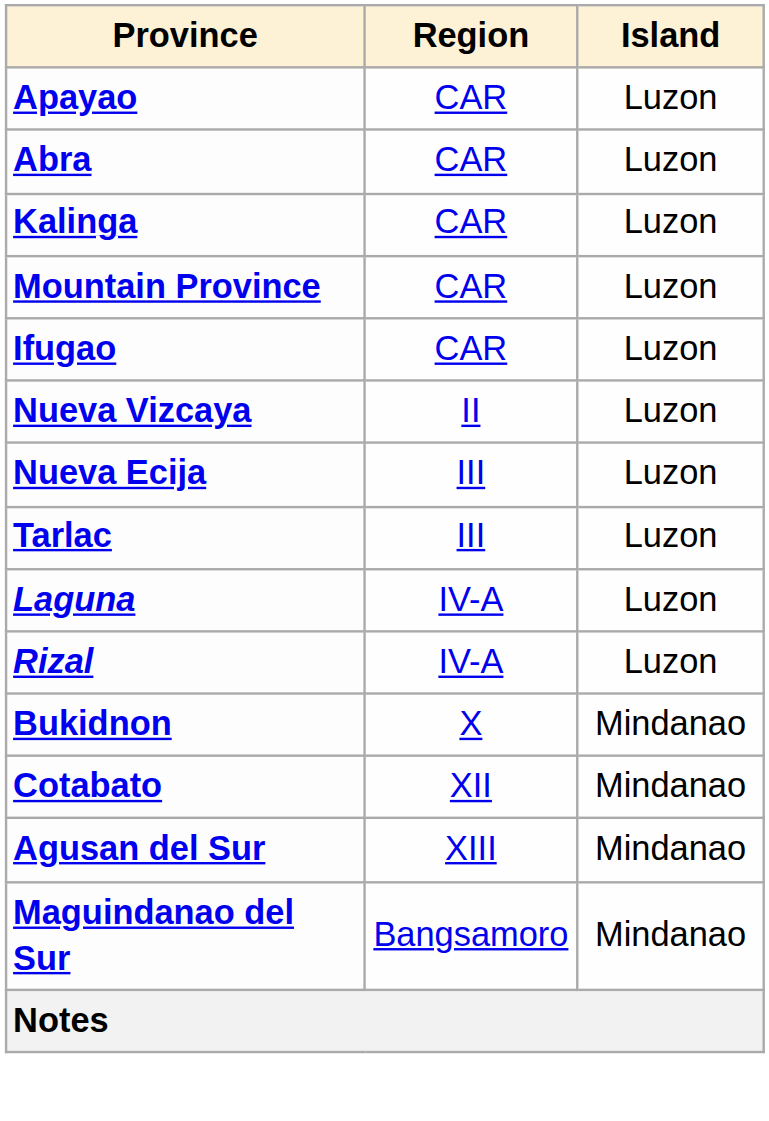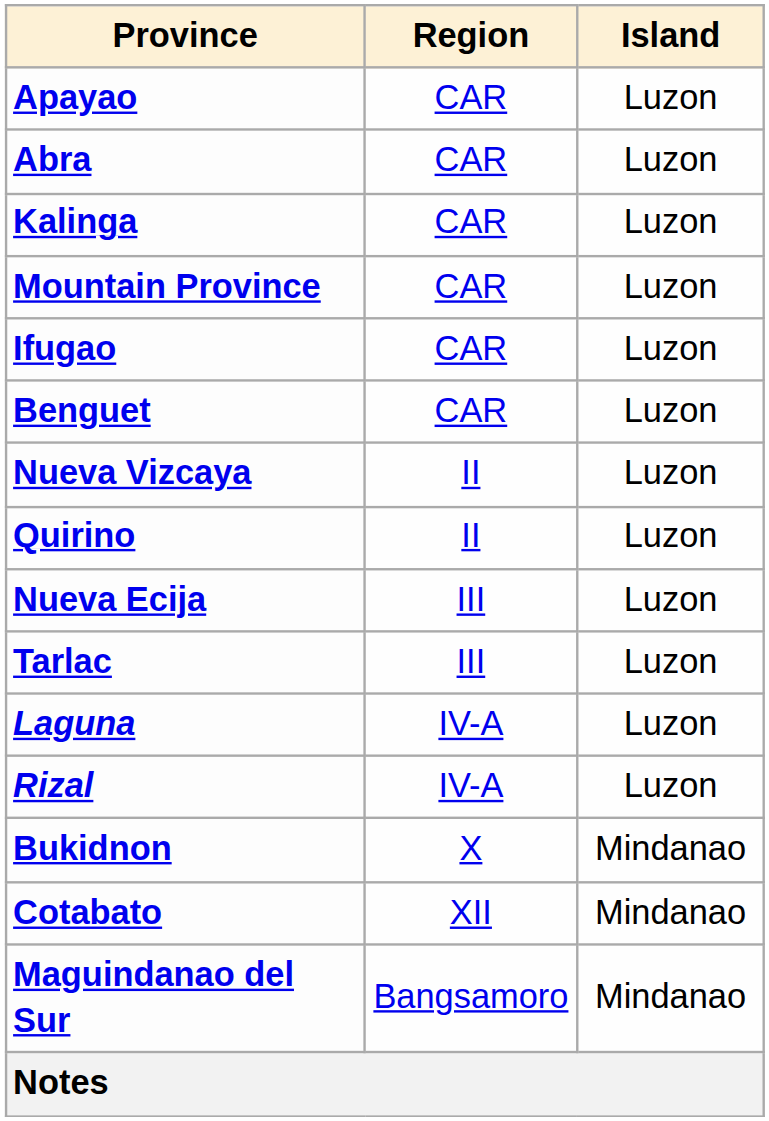 <table class="wikitable sortable" style="margin:auto;font-size:90%;line-height:1.35em;text-align:center;background-color:#FEFEFE;border-color:black;">
 <tr>
 <th scope="col" style="width:10em;background-color:#FDF1D6;">Province</th>
 <th scope="col" style="width:5em;background-color:#FDF1D6;" data-sort-type="number">Region</th>
 <th scope="col" style="width:5em;background-color:#FDF1D6;">Island</th>
 </tr>
 <tr>
 <th scope="row" style="text-align:left;background-color:#FDFDFD;"><a href='#'>Apayao</a></th>
 <td data-sort-value="14"><a href='#'>CAR</a></td>
 <td>Luzon</td>
 </tr>
 <tr>
 <th scope="row" style="text-align:left;background-color:#FDFDFD;"><a href='#'>Abra</a></th>
 <td data-sort-value="14"><a href='#'>CAR</a></td>
 <td>Luzon</td>
 </tr>
 <tr>
 <th scope="row" style="text-align:left;background-color:#FDFDFD;"><a href='#'>Kalinga</a></th>
 <td data-sort-value="14"><a href='#'>CAR</a></td>
 <td>Luzon</td>
 </tr>
 <tr>
 <th scope="row" style="text-align:left;background-color:#FDFDFD;"><a href='#'>Mountain Province</a></th>
 <td data-sort-value="14"><a href='#'>CAR</a></td>
 <td>Luzon</td>
 </tr>
 <tr>
 <th scope="row" style="text-align:left;background-color:#FDFDFD;"><a href='#'>Ifugao</a></th>
 <td data-sort-value="14"><a href='#'>CAR</a></td>
 <td>Luzon</td>
 </tr>
 <tr>
+<th scope="row" style="text-align:left;background-color:#FDFDFD;"><a href='#'>Benguet</a></th>
+<td data-sort-value="14"><a href='#'>CAR</a></td>
+<td>Luzon</td>
+</tr>
+<tr>
 <th scope="row" style="text-align:left;background-color:#FDFDFD;"><a href='#'>Nueva Vizcaya</a></th>
+<td data-sort-value="2"><a href='#'>II</a></td>
+<td>Luzon</td>
+</tr>
+<tr>
+<th scope="row" style="text-align:left;background-color:#FDFDFD;"><a href='#'>Quirino</a></th>
 <td data-sort-value="2"><a href='#'>II</a></td>
 <td>Luzon</td>
 </tr>
 <tr>
 <th scope="row" style="text-align:left;background-color:#FDFDFD;"><a href='#'>Nueva Ecija</a></th>
 <td data-sort-value="3"><a href='#'>III</a></td>
 <td>Luzon</td>
 </tr>
 <tr>
 <th scope="row" style="text-align:left;background-color:#FDFDFD;"><a href='#'>Tarlac</a></th>
 <td data-sort-value="3"><a href='#'>III</a></td>
 <td>Luzon</td>
 </tr>
 <tr>
 <th scope="row" style="text-align:left;background-color:#FDFDFD;"><em><a href='#'>Laguna</a></em> </th>
 <td data-sort-value="4.1"><a href='#'>IV-A</a></td>
 <td>Luzon</td>
 </tr>
 <tr>
 <th scope="row" style="text-align:left;background-color:#FDFDFD;"><em><a href='#'>Rizal</a></em> </th>
 <td data-sort-value="4.1"><a href='#'>IV-A</a></td>
 <td>Luzon</td>
 </tr>
 <tr>
 <th scope="row" style="text-align:left;background-color:#FDFDFD;"><a href='#'>Bukidnon</a></th>
 <td data-sort-value="10"><a href='#'>X</a></td>
 <td>Mindanao</td>
 </tr>
 <tr>
 <th scope="row" style="text-align:left;background-color:#FDFDFD;"><a href='#'>Cotabato</a></th>
 <td data-sort-value="12"><a href='#'>XII</a></td>
 <td>Mindanao</td>
 </tr>
 <tr>
-<th scope="row" style="text-align:left;background-color:#FDFDFD;"><a href='#'>Agusan del Sur</a></th>
-<td data-sort-value="13"><a href='#'>XIII</a></td>
-<td>Mindanao</td>
-</tr>
-<tr>
 <th scope="row" style="text-align:left;background-color:#FDFDFD;"><a href='#'>Maguindanao del Sur</a></th>
 <td data-sort-value="19"><a href='#'>Bangsamoro</a></td>
 <td>Mindanao</td>
 </tr>
 <tr class="sortbottom" style="background-color:#F2F2F2;">
 <td colspan="3" style="text-align:left;"><strong>Notes</strong><br></td>
 </tr>
 </table>
